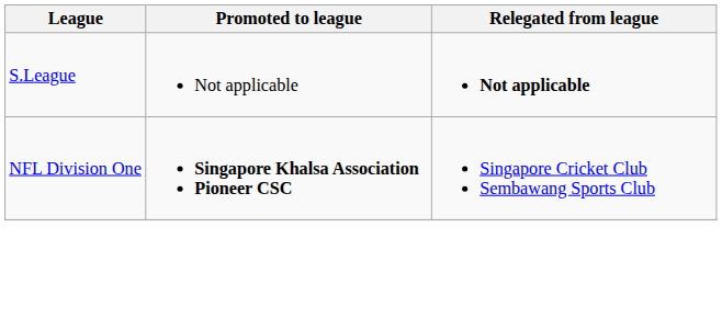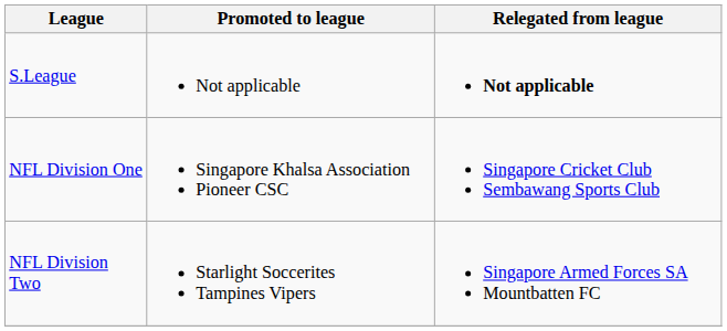 <table class="wikitable">
 <tr>
 <th width="120">League</th>
 <th width="250">Promoted to league</th>
 <th width="250">Relegated from league</th>
 </tr>
 <tr>
 <td><a href='#'>S.League</a></td>
 <td><br><ul><li>Not applicable</li></ul></td>
 <td><strong><br><ul><li>Not applicable</li></ul></strong></td>
 </tr>
 <tr>
 <td><a href='#'>NFL Division One</a></td>
-<td><strong><br><ul><li>Singapore Khalsa Association</li><li>Pioneer CSC</li></ul></strong></td>
+<td><br><ul><li>Singapore Khalsa Association</li><li>Pioneer CSC</li></ul></td>
 <td><br><ul><li><a href='#'>Singapore Cricket Club</a></li><li><a href='#'>Sembawang Sports Club</a></li></ul></td>
+</tr>
+<tr>
+<td><a href='#'>NFL Division Two</a></td>
+<td><br><ul><li>Starlight Soccerites</li><li>Tampines Vipers</li></ul></td>
+<td><br><ul><li><a href='#'>Singapore Armed Forces SA</a></li><li>Mountbatten FC</li></ul></td>
 </tr>
 <tr>
 </tr>
 </table>
